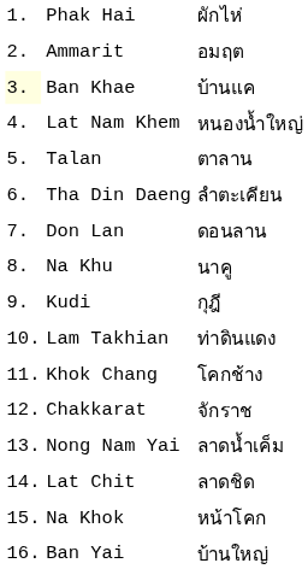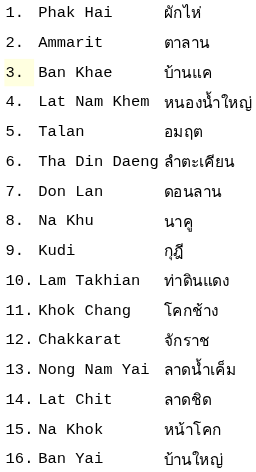 <table>
 <tr>
 <td>1.</td>
 <td>Phak Hai</td>
 <td>ผักไห่</td>
 <td></td>
 </tr>
 <tr>
 <td>2.</td>
 <td>Ammarit</td>
-<td>อมฤต</td>
+<td>ตาลาน</td>
 <td></td>
 </tr>
 <tr>
 <td style="background: lightyellow;">3.</td>
 <td>Ban Khae</td>
 <td>บ้านแค</td>
 <td></td>
 </tr>
 <tr>
 <td>4.</td>
 <td>Lat Nam Khem</td>
 <td>หนองน้ำใหญ่</td>
 <td></td>
 </tr>
 <tr>
 <td>5.</td>
 <td>Talan</td>
-<td>ตาลาน</td>
+<td>อมฤต</td>
 <td></td>
 </tr>
 <tr>
 <td>6.</td>
 <td>Tha Din Daeng</td>
 <td>ลำตะเคียน</td>
 <td></td>
 </tr>
 <tr>
 <td>7.</td>
 <td>Don Lan</td>
 <td>ดอนลาน</td>
 <td></td>
 </tr>
 <tr>
 <td>8.</td>
 <td>Na Khu</td>
 <td>นาคู</td>
 <td></td>
 </tr>
 <tr>
 <td>9.</td>
 <td>Kudi</td>
 <td>กุฎี</td>
 <td></td>
 </tr>
 <tr>
 <td>10.</td>
 <td>Lam Takhian</td>
 <td>ท่าดินแดง</td>
 <td></td>
 </tr>
 <tr>
 <td>11.</td>
 <td>Khok Chang</td>
 <td>โคกช้าง</td>
 <td></td>
 </tr>
 <tr>
 <td>12.</td>
 <td>Chakkarat</td>
 <td>จักราช</td>
 <td></td>
 </tr>
 <tr>
 <td>13.</td>
 <td>Nong Nam Yai</td>
 <td>ลาดน้ำเค็ม</td>
 <td></td>
 </tr>
 <tr>
 <td>14.</td>
 <td>Lat Chit</td>
 <td>ลาดชิด</td>
 <td></td>
 </tr>
 <tr>
 <td>15.</td>
 <td>Na Khok</td>
 <td>หน้าโคก</td>
 <td></td>
 </tr>
 <tr>
 <td>16.</td>
 <td>Ban Yai</td>
 <td>บ้านใหญ่</td>
 <td></td>
 </tr>
 </table>
